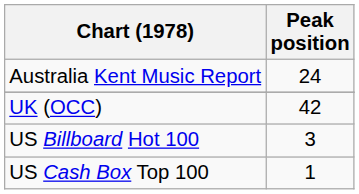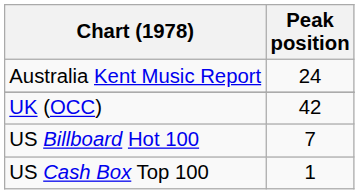 <table class="wikitable sortable">
 <tr>
 <th>Chart (1978)</th>
 <th>Peak<br>position</th>
 </tr>
 <tr>
 <td>Australia <a href='#'>Kent Music Report</a></td>
 <td style="text-align:center;">24</td>
 </tr>
 <tr>
 </tr>
 <tr>
 <td><a href='#'>UK</a> (<a href='#'>OCC</a>)</td>
 <td style="text-align:center;">42</td>
 </tr>
 <tr>
 <td>US <em><a href='#'>Billboard</a></em> <a href='#'>Hot 100</a></td>
-<td style="text-align:center;">3</td>
+<td style="text-align:center;">7</td>
 </tr>
 <tr>
 <td>US <a href='#'><em>Cash Box</em></a> Top 100</td>
 <td align="center">1</td>
 </tr>
 </table>
